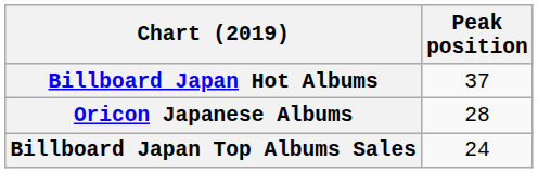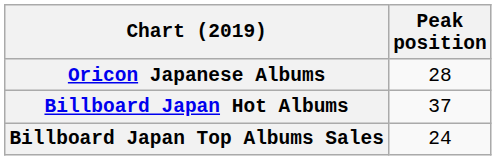 <table class="wikitable plainrowheaders" style="text-align:center">
 <tr>
 <th scope="col">Chart (2019)</th>
 <th scope="col">Peak<br> position</th>
 </tr>
 <tr>
+<th scope="row"><a href='#'>Oricon</a> Japanese Albums</th>
+<td>28</td>
+</tr>
+<tr>
 <th scope="row"><a href='#'>Billboard Japan</a> Hot Albums</th>
 <td>37</td>
-</tr>
-<tr>
-<th scope="row"><a href='#'>Oricon</a> Japanese Albums</th>
-<td>28</td>
 </tr>
 <tr>
 <th scope="row">Billboard Japan Top Albums Sales</th>
 <td>24</td>
 </tr>
 </table>
